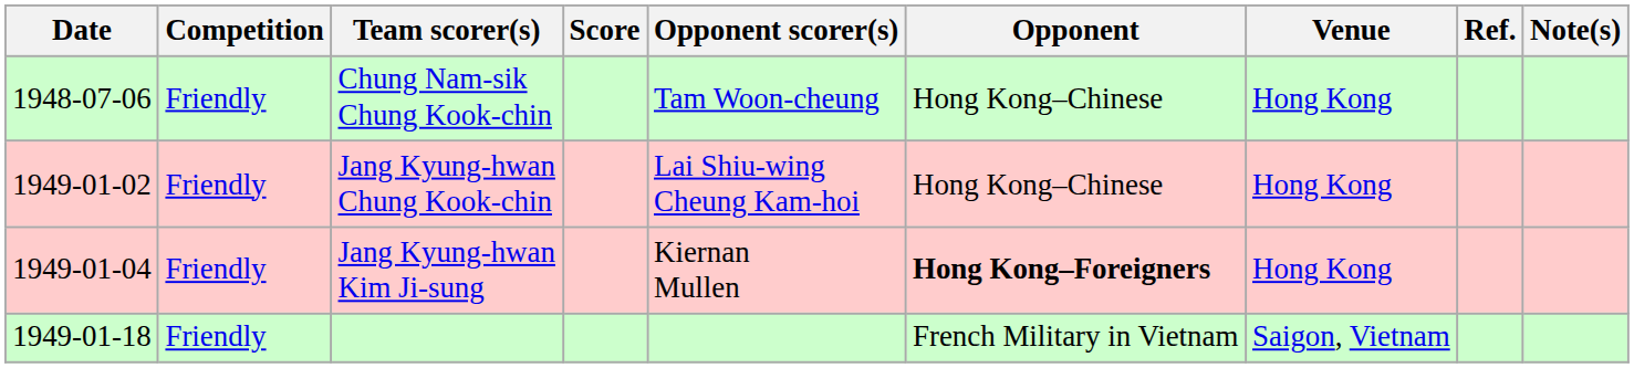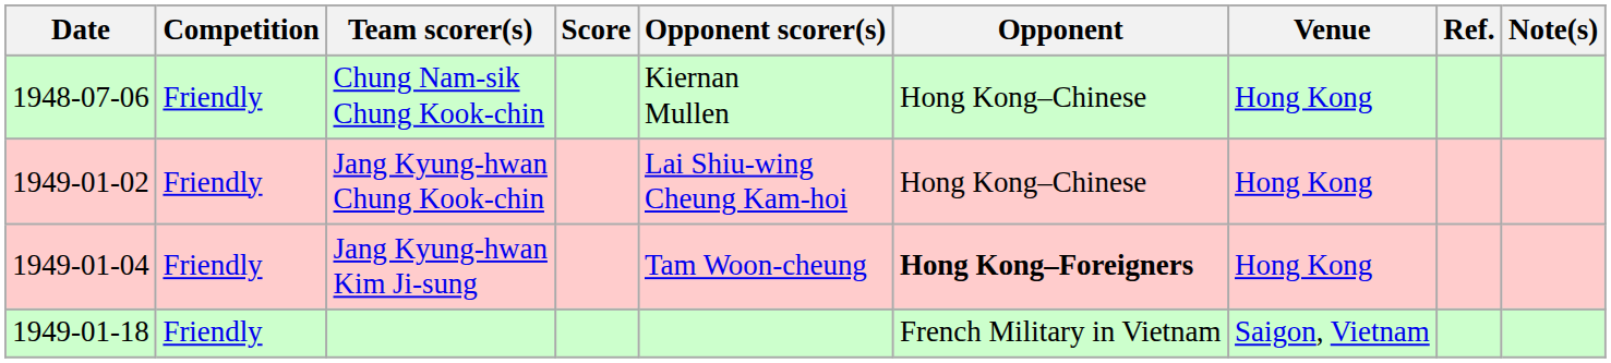 <table class="wikitable" style="font-size:88%;">
 <tr>
 <th>Date</th>
 <th>Competition</th>
 <th>Team scorer(s)</th>
 <th>Score</th>
 <th>Opponent scorer(s)</th>
 <th>Opponent</th>
 <th>Venue</th>
 <th>Ref.</th>
 <th>Note(s)</th>
 </tr>
 <tr bgcolor="#ccffcc">
 <td>1948-07-06</td>
 <td><a href='#'>Friendly</a></td>
 <td><a href='#'>Chung Nam-sik</a> <br><a href='#'>Chung Kook-chin</a> </td>
 <td></td>
-<td><a href='#'>Tam Woon-cheung</a> </td>
+<td>Kiernan <br>Mullen </td>
 <td> Hong Kong–Chinese</td>
 <td><a href='#'>Hong Kong</a></td>
 <td></td>
 <td></td>
 </tr>
 <tr bgcolor="#ffcccc">
 <td>1949-01-02</td>
 <td><a href='#'>Friendly</a></td>
 <td><a href='#'>Jang Kyung-hwan</a> <br><a href='#'>Chung Kook-chin</a> </td>
 <td></td>
 <td><a href='#'>Lai Shiu-wing</a> <br><a href='#'>Cheung Kam-hoi</a> </td>
 <td> Hong Kong–Chinese</td>
 <td><a href='#'>Hong Kong</a></td>
 <td></td>
 <td></td>
 </tr>
 <tr bgcolor="#ffcccc">
 <td>1949-01-04</td>
 <td><a href='#'>Friendly</a></td>
 <td><a href='#'>Jang Kyung-hwan</a> <br><a href='#'>Kim Ji-sung</a> </td>
 <td></td>
-<td>Kiernan <br>Mullen </td>
+<td><a href='#'>Tam Woon-cheung</a> </td>
 <td><strong> Hong Kong–Foreigners</strong></td>
 <td><a href='#'>Hong Kong</a></td>
 <td></td>
 <td></td>
 </tr>
 <tr bgcolor="#ccffcc">
 <td>1949-01-18</td>
 <td><a href='#'>Friendly</a></td>
 <td></td>
 <td></td>
 <td></td>
 <td> French Military in Vietnam</td>
 <td><a href='#'>Saigon</a>, <a href='#'>Vietnam</a></td>
 <td></td>
 <td></td>
 </tr>
 </table>
